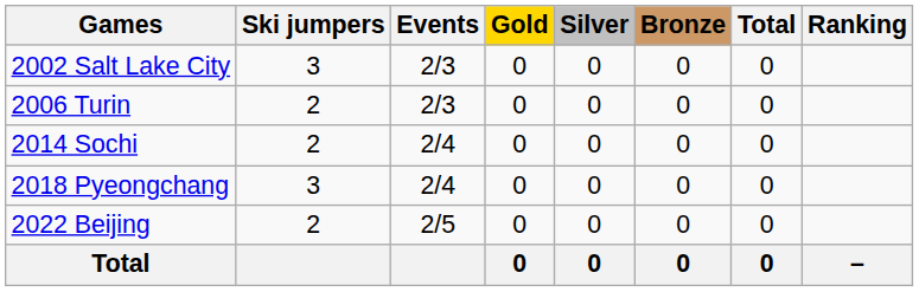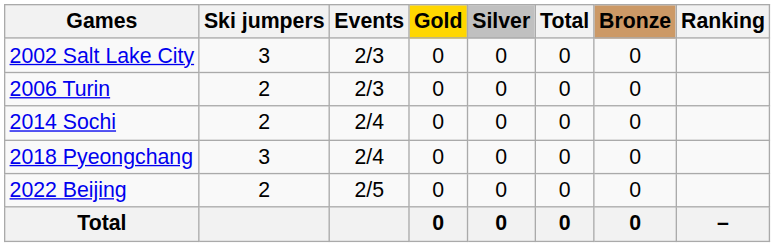 <table class="wikitable sortable" style="text-align:center">
 <tr>
 <th>Games</th>
 <th>Ski jumpers</th>
 <th>Events</th>
 <th style="background-color:gold;">Gold</th>
 <th style="background-color:silver;">Silver</th>
+<th>Total</th>
 <th style="background-color:#c96;">Bronze</th>
-<th>Total</th>
 <th>Ranking</th>
 </tr>
 <tr>
 <td align=left><a href='#'>2002 Salt Lake City</a></td>
 <td>3</td>
 <td>2/3</td>
 <td>0</td>
 <td>0</td>
 <td>0</td>
 <td>0</td>
 <td></td>
 </tr>
 <tr>
 <td align=left><a href='#'>2006 Turin</a></td>
 <td>2</td>
 <td>2/3</td>
 <td>0</td>
 <td>0</td>
 <td>0</td>
 <td>0</td>
 <td></td>
 </tr>
 <tr>
 <td align=left><a href='#'>2014 Sochi</a></td>
 <td>2</td>
 <td>2/4</td>
 <td>0</td>
 <td>0</td>
 <td>0</td>
 <td>0</td>
 <td></td>
 </tr>
 <tr>
 <td align=left><a href='#'>2018 Pyeongchang</a></td>
 <td>3</td>
 <td>2/4</td>
 <td>0</td>
 <td>0</td>
 <td>0</td>
 <td>0</td>
 <td></td>
 </tr>
 <tr>
 <td align=left><a href='#'>2022 Beijing</a></td>
 <td>2</td>
 <td>2/5</td>
 <td>0</td>
 <td>0</td>
 <td>0</td>
 <td>0</td>
 <td></td>
 </tr>
 <tr>
 <th>Total</th>
 <th></th>
 <th></th>
 <th>0</th>
 <th>0</th>
 <th>0</th>
 <th>0</th>
 <th>–</th>
 </tr>
 </table>
